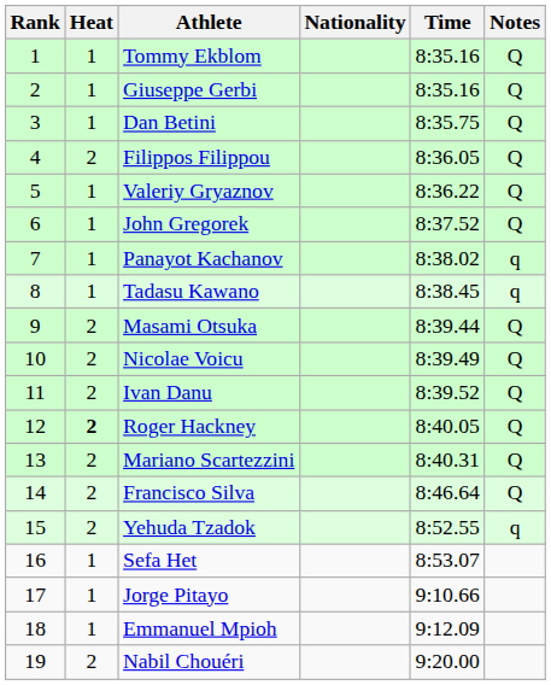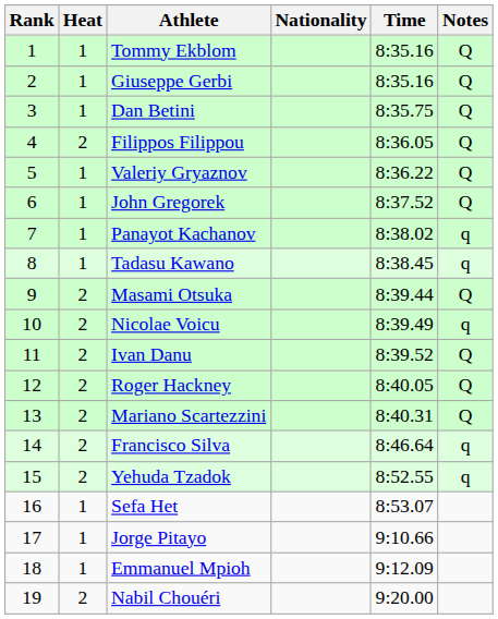 <table class="wikitable sortable" style="text-align:center">
 <tr>
 <th>Rank</th>
 <th>Heat</th>
 <th>Athlete</th>
 <th>Nationality</th>
 <th>Time</th>
 <th>Notes</th>
 </tr>
 <tr bgcolor=ccffcc>
 <td>1</td>
 <td>1</td>
 <td align=left><a href='#'>Tommy Ekblom</a></td>
 <td align=left></td>
 <td>8:35.16</td>
 <td>Q</td>
 </tr>
 <tr bgcolor=ccffcc>
 <td>2</td>
 <td>1</td>
 <td align=left><a href='#'>Giuseppe Gerbi</a></td>
 <td align=left></td>
 <td>8:35.16</td>
 <td>Q</td>
 </tr>
 <tr bgcolor=ccffcc>
 <td>3</td>
 <td>1</td>
 <td align=left><a href='#'>Dan Betini</a></td>
 <td align=left></td>
 <td>8:35.75</td>
 <td>Q</td>
 </tr>
 <tr bgcolor=ccffcc>
 <td>4</td>
 <td>2</td>
 <td align=left><a href='#'>Filippos Filippou</a></td>
 <td align=left></td>
 <td>8:36.05</td>
 <td>Q</td>
 </tr>
 <tr bgcolor=ccffcc>
 <td>5</td>
 <td>1</td>
 <td align=left><a href='#'>Valeriy Gryaznov</a></td>
 <td align=left></td>
 <td>8:36.22</td>
 <td>Q</td>
 </tr>
 <tr bgcolor=ccffcc>
 <td>6</td>
 <td>1</td>
 <td align=left><a href='#'>John Gregorek</a></td>
 <td align=left></td>
 <td>8:37.52</td>
 <td>Q</td>
 </tr>
 <tr bgcolor=ccffcc>
 <td>7</td>
 <td>1</td>
 <td align=left><a href='#'>Panayot Kachanov</a></td>
 <td align=left></td>
 <td>8:38.02</td>
 <td>q</td>
 </tr>
 <tr bgcolor=ddffdd>
 <td>8</td>
 <td>1</td>
 <td align=left><a href='#'>Tadasu Kawano</a></td>
 <td align=left></td>
 <td>8:38.45</td>
 <td>q</td>
 </tr>
 <tr bgcolor=ccffcc>
 <td>9</td>
 <td>2</td>
 <td align=left><a href='#'>Masami Otsuka</a></td>
 <td align=left></td>
 <td>8:39.44</td>
 <td>Q</td>
 </tr>
 <tr bgcolor=ccffcc>
 <td>10</td>
 <td>2</td>
 <td align=left><a href='#'>Nicolae Voicu</a></td>
 <td align=left></td>
 <td>8:39.49</td>
-<td>Q</td>
+<td>q</td>
 </tr>
 <tr bgcolor=ccffcc>
 <td>11</td>
 <td>2</td>
 <td align=left><a href='#'>Ivan Danu</a></td>
 <td align=left></td>
 <td>8:39.52</td>
 <td>Q</td>
 </tr>
 <tr bgcolor=ccffcc>
 <td>12</td>
-<td><strong>2</strong></td>
+<td>2</td>
 <td align=left><a href='#'>Roger Hackney</a></td>
 <td align=left></td>
 <td>8:40.05</td>
 <td>Q</td>
 </tr>
 <tr bgcolor=ccffcc>
 <td>13</td>
 <td>2</td>
 <td align=left><a href='#'>Mariano Scartezzini</a></td>
 <td align=left></td>
 <td>8:40.31</td>
 <td>Q</td>
 </tr>
 <tr bgcolor=ddffdd>
 <td>14</td>
 <td>2</td>
 <td align=left><a href='#'>Francisco Silva</a></td>
 <td align=left></td>
 <td>8:46.64</td>
-<td>Q</td>
+<td>q</td>
 </tr>
 <tr bgcolor=ddffdd>
 <td>15</td>
 <td>2</td>
 <td align=left><a href='#'>Yehuda Tzadok</a></td>
 <td align=left></td>
 <td>8:52.55</td>
 <td>q</td>
 </tr>
 <tr>
 <td>16</td>
 <td>1</td>
 <td align=left><a href='#'>Sefa Het</a></td>
 <td align=left></td>
 <td>8:53.07</td>
 <td></td>
 </tr>
 <tr>
 <td>17</td>
 <td>1</td>
 <td align=left><a href='#'>Jorge Pitayo</a></td>
 <td align=left></td>
 <td>9:10.66</td>
 <td></td>
 </tr>
 <tr>
 <td>18</td>
 <td>1</td>
 <td align=left><a href='#'>Emmanuel Mpioh</a></td>
 <td align=left></td>
 <td>9:12.09</td>
 <td></td>
 </tr>
 <tr>
 <td>19</td>
 <td>2</td>
 <td align=left><a href='#'>Nabil Chouéri</a></td>
 <td align=left></td>
 <td>9:20.00</td>
 <td></td>
 </tr>
 </table>
